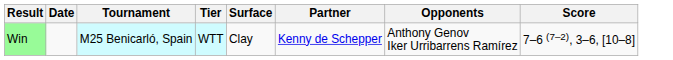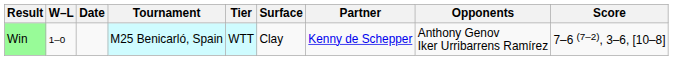 <table class="wikitable">
 <tr>
 <th>Result</th>
+<th class="unsortable">W–L</th>
 <th>Date</th>
 <th>Tournament</th>
 <th>Tier</th>
 <th>Surface</th>
 <th>Partner</th>
 <th>Opponents</th>
 <th class="unsortable">Score</th>
 </tr>
 <tr>
 <td bgcolor=98fb98>Win</td>
+<td><small>1–0</small></td>
 <td></td>
 <td style="background:#cffcff;">M25 Benicarló, Spain</td>
 <td style="background:#cffcff;">WTT</td>
 <td>Clay</td>
 <td> <a href='#'>Kenny de Schepper</a></td>
 <td> Anthony Genov <br> Iker Urribarrens Ramírez</td>
 <td>7–6 <sup>(7–2)</sup>, 3–6, [10–8]</td>
 </tr>
 </table>
